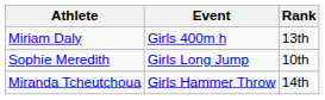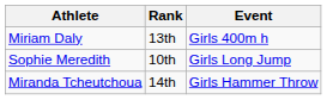 <table class="wikitable">
 <tr>
 <th>Athlete</th>
+<th>Rank</th>
 <th>Event</th>
-<th>Rank</th>
 </tr>
 <tr>
 <td><a href='#'>Miriam Daly</a></td>
+<td>13th</td>
 <td><a href='#'>Girls 400m h</a></td>
-<td>13th</td>
 </tr>
 <tr>
 <td><a href='#'>Sophie Meredith</a></td>
+<td>10th</td>
 <td><a href='#'>Girls Long Jump</a></td>
-<td>10th</td>
 </tr>
 <tr>
 <td><a href='#'>Miranda Tcheutchoua</a></td>
+<td>14th</td>
 <td><a href='#'>Girls Hammer Throw</a></td>
-<td>14th</td>
 </tr>
 </table>
